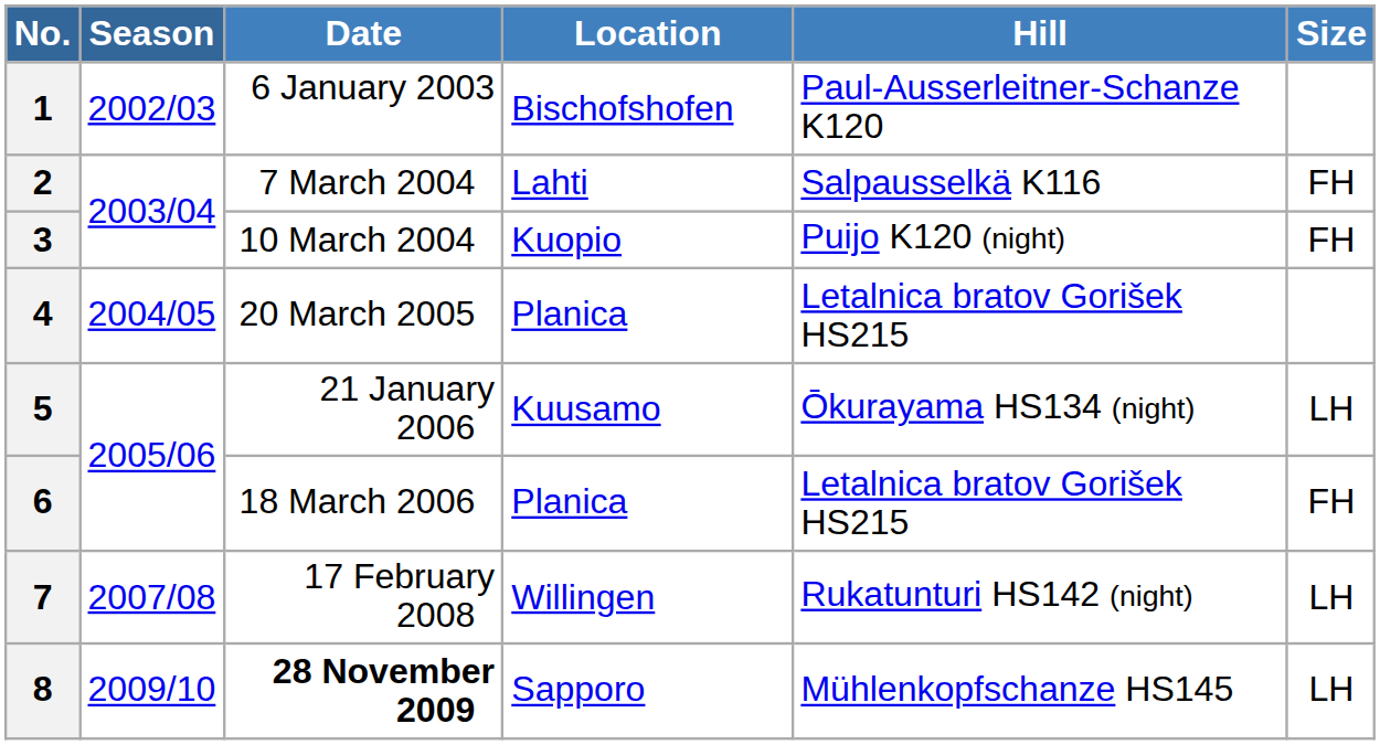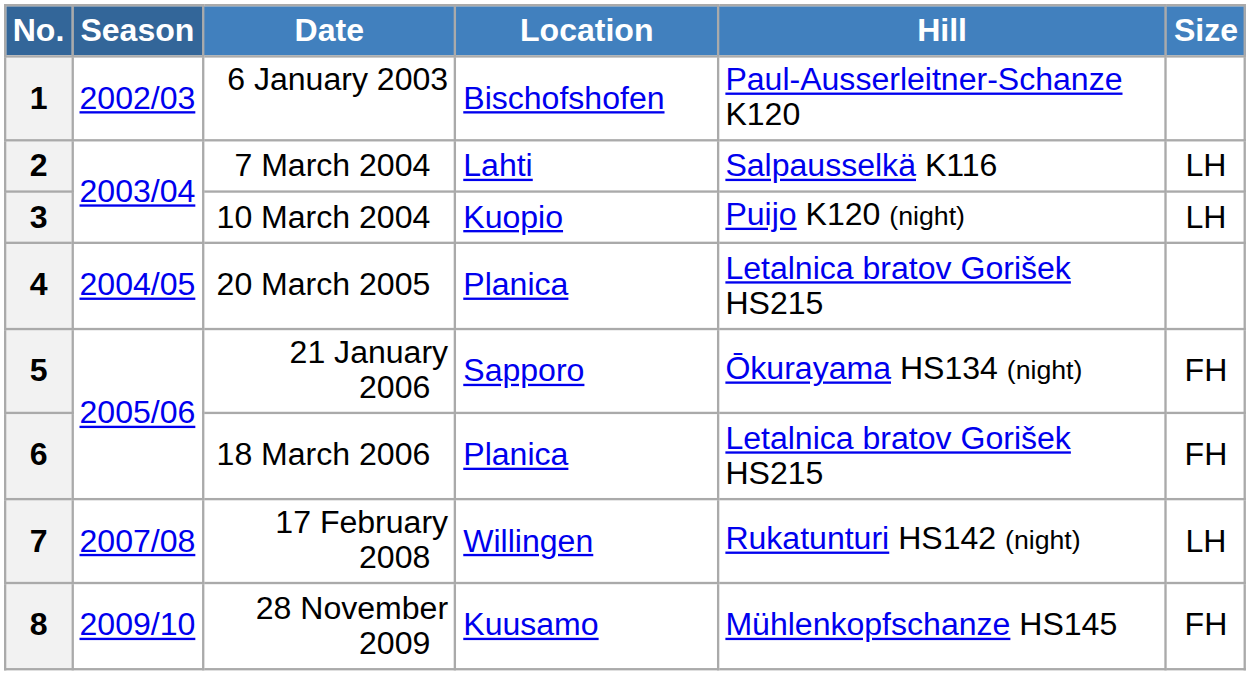 <table class="wikitable sortable" style="font-size:86%; line-height:15px; text-align:left; border:grey solid 1px; border-collapse:collapse; background:#ffffff;">
 <tr style="background:#efefef;">
 <th style="background-color:#369; color:white; width:10px;">No.</th>
 <th style="background-color:#369; color:white;  width:30px;">Season</th>
 <th style="background-color:#4180be; color:white; width:102px;">Date</th>
 <th style="background-color:#4180be; color:white; width:106px;">Location</th>
 <th style="background-color:#4180be; color:white; width:186px;">Hill</th>
 <th style="background-color:#4180be; color:white; width:25px;">Size</th>
 </tr>
 <tr>
 <th scope=row style="text-align:center;">1</th>
 <td align=center><a href='#'>2002/03</a></td>
 <td align=right>6 January 2003  </td>
 <td> <a href='#'>Bischofshofen</a></td>
 <td><a href='#'>Paul-Ausserleitner-Schanze</a> K120</td>
 <td align=center></td>
 </tr>
 <tr>
 <th scope=row style="text-align:center;">2</th>
 <td align=center rowspan=2><a href='#'>2003/04</a></td>
 <td align=right>7 March 2004  </td>
 <td> <a href='#'>Lahti</a></td>
 <td><a href='#'>Salpausselkä</a> K116</td>
-<td align=center>FH</td>
+<td align=center>LH</td>
 </tr>
 <tr>
 <th scope=row style="text-align:center;">3</th>
 <td align=right>10 March 2004  </td>
 <td> <a href='#'>Kuopio</a></td>
 <td><a href='#'>Puijo</a> K120 <small>(night)</small></td>
-<td align=center>FH</td>
+<td align=center>LH</td>
 </tr>
 <tr>
 <th scope=row style="text-align:center;">4</th>
 <td align=center><a href='#'>2004/05</a></td>
 <td align=right>20 March 2005  </td>
 <td> <a href='#'>Planica</a></td>
 <td><a href='#'>Letalnica bratov Gorišek</a> HS215</td>
 <td align=center></td>
 </tr>
 <tr>
 <th scope=row style="text-align:center;">5</th>
 <td align=center rowspan=2><a href='#'>2005/06</a></td>
 <td align=right>21 January 2006  </td>
-<td> <a href='#'>Kuusamo</a></td>
+<td> <a href='#'>Sapporo</a></td>
 <td><a href='#'>Ōkurayama</a> HS134 <small>(night)</small></td>
-<td align=center>LH</td>
+<td align=center>FH</td>
 </tr>
 <tr>
 <th scope=row style="text-align:center;">6</th>
 <td align=right>18 March 2006  </td>
 <td> <a href='#'>Planica</a></td>
 <td><a href='#'>Letalnica bratov Gorišek</a> HS215</td>
 <td align=center>FH</td>
 </tr>
 <tr>
 <th scope=row style="text-align:center;">7</th>
 <td align=center><a href='#'>2007/08</a></td>
 <td align=right>17 February 2008  </td>
 <td> <a href='#'>Willingen</a></td>
 <td><a href='#'>Rukatunturi</a> HS142 <small>(night)</small></td>
 <td align=center>LH</td>
 </tr>
 <tr>
 <th scope=row style="text-align:center;">8</th>
 <td align=center><a href='#'>2009/10</a></td>
-<td align=right><strong>28 November 2009  </strong></td>
-<td> <a href='#'>Sapporo</a></td>
+<td align=right>28 November 2009  </td>
+<td> <a href='#'>Kuusamo</a></td>
 <td><a href='#'>Mühlenkopfschanze</a> HS145</td>
-<td align=center>LH</td>
+<td align=center>FH</td>
 </tr>
 </table>
